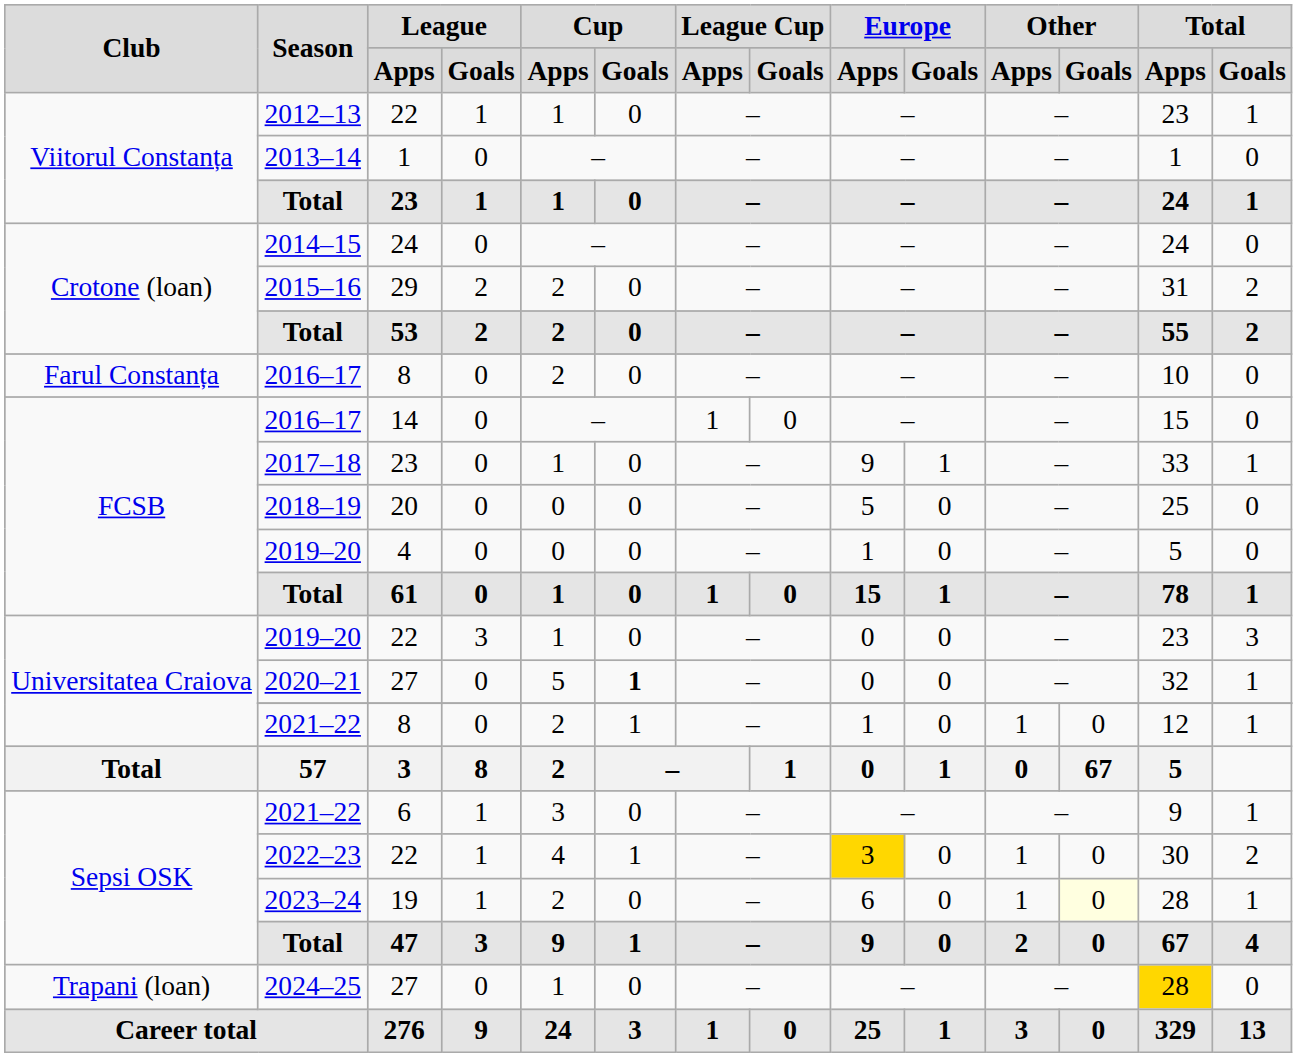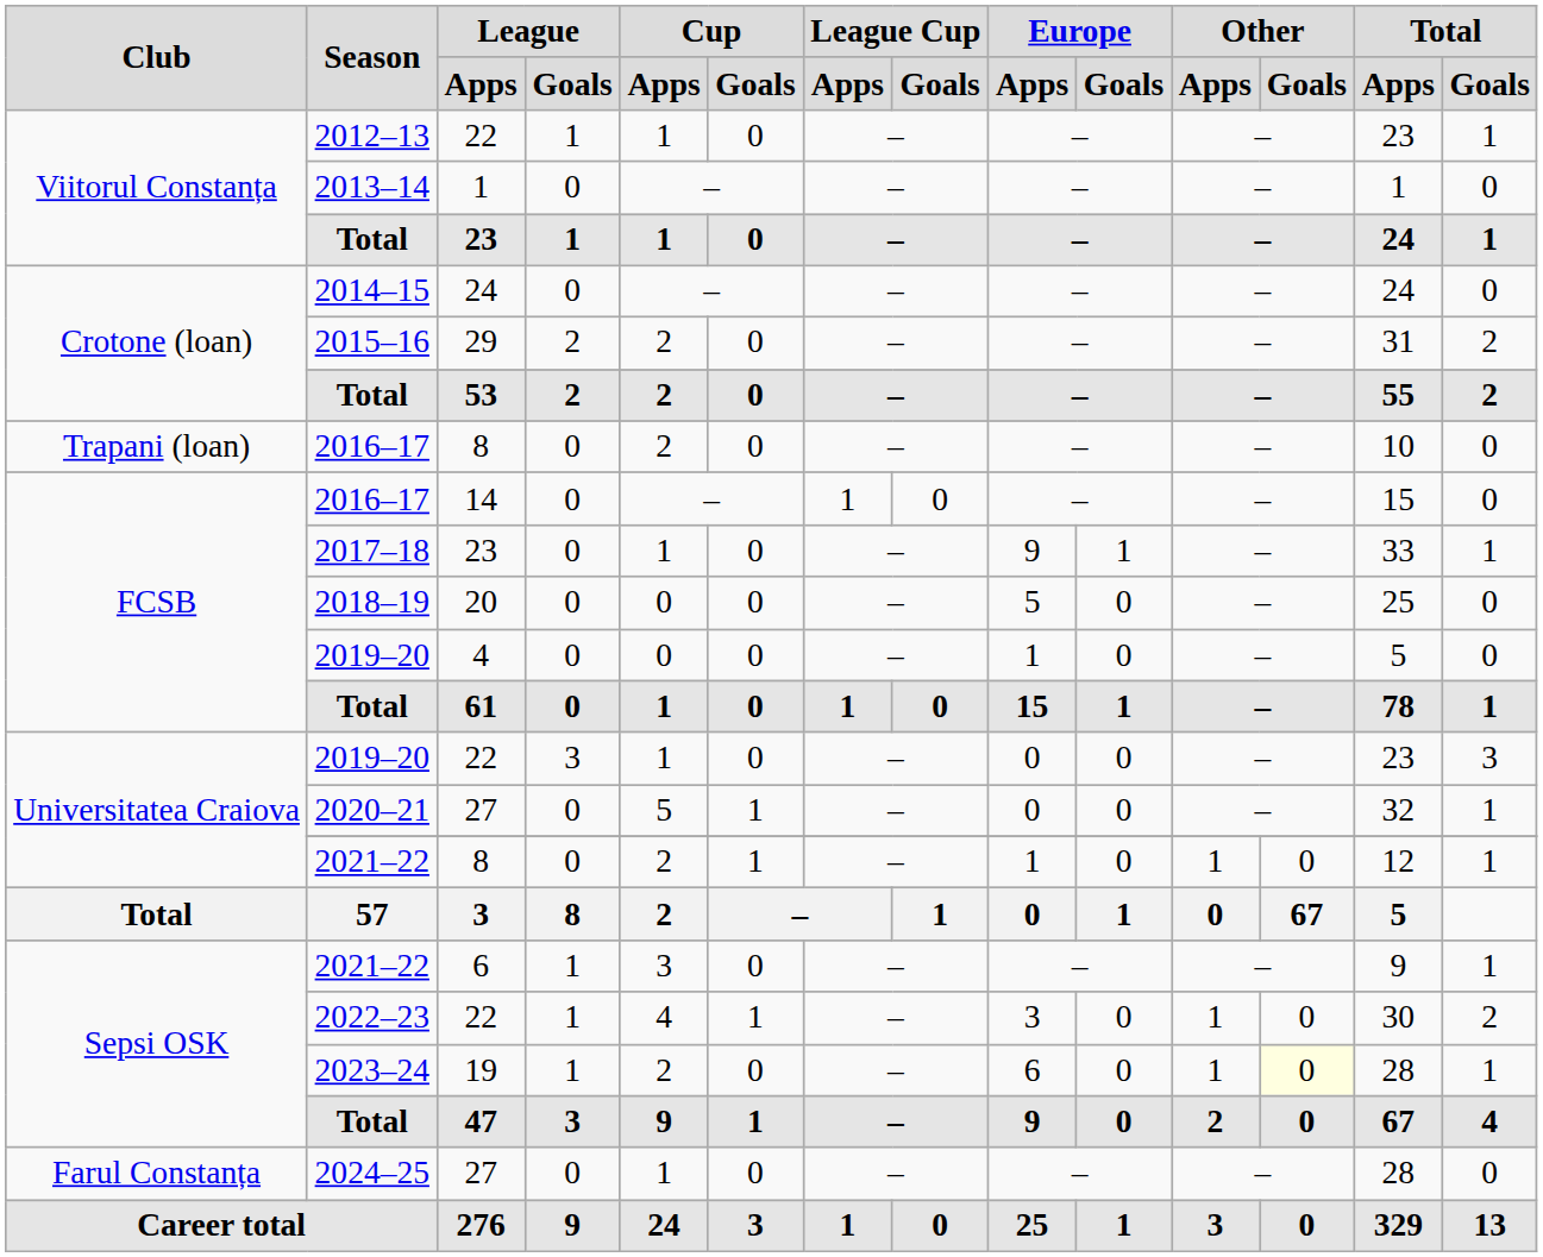 <table class="wikitable" style="text-align: center;">
 <tr>
 <th style="background: #DCDCDC; text-align: center" rowspan="2"><strong>Club</strong></th>
 <th style="background: #DCDCDC; text-align: center" rowspan="2"><strong>Season</strong></th>
 <th style="background: #DCDCDC; text-align: center" colspan="2"><strong>League</strong></th>
 <th style="background: #DCDCDC; text-align: center" colspan="2"><strong>Cup</strong></th>
 <th style="background: #DCDCDC; text-align: center" colspan="2"><strong>League Cup</strong></th>
 <th style="background: #DCDCDC; text-align: center" colspan="2"><a href='#'>Europe</a></th>
 <th style="background: #DCDCDC; text-align: center" colspan="2"><strong>Other</strong></th>
 <th style="background: #DCDCDC; text-align: center" colspan="3"><strong>Total</strong></th>
 </tr>
 <tr>
 <th style="background:#dcdcdc; text-align:center;">Apps</th>
 <th style="background:#dcdcdc; text-align:center;">Goals</th>
 <th style="background:#dcdcdc; text-align:center;">Apps</th>
 <th style="background:#dcdcdc; text-align:center;">Goals</th>
 <th style="background:#dcdcdc; text-align:center;">Apps</th>
 <th style="background:#dcdcdc; text-align:center;">Goals</th>
 <th style="background:#dcdcdc; text-align:center;">Apps</th>
 <th style="background:#dcdcdc; text-align:center;">Goals</th>
 <th style="background:#dcdcdc; text-align:center;">Apps</th>
 <th style="background:#dcdcdc; text-align:center;">Goals</th>
 <th style="background:#dcdcdc; text-align:center;">Apps</th>
 <th style="background:#dcdcdc; text-align:center;">Goals</th>
 </tr>
 <tr>
 <td rowspan="3"><a href='#'>Viitorul Constanța</a></td>
 <td><a href='#'>2012–13</a></td>
 <td>22</td>
 <td>1</td>
 <td>1</td>
 <td>0</td>
 <td rowspan=1 colspan="2">–</td>
 <td rowspan=1 colspan="2">–</td>
 <td rowspan=1 colspan="2">–</td>
 <td>23</td>
 <td>1</td>
 </tr>
 <tr>
 <td><a href='#'>2013–14</a></td>
 <td>1</td>
 <td>0</td>
 <td rowspan=1 colspan="2">–</td>
 <td rowspan=1 colspan="2">–</td>
 <td rowspan=1 colspan="2">–</td>
 <td rowspan=1 colspan="2">–</td>
 <td>1</td>
 <td>0</td>
 </tr>
 <tr>
 <th style="background: #E5E5E5; text-align: center" colspan="1">Total</th>
 <th style="background:#e5e5e5; text-align:center;">23</th>
 <th style="background:#e5e5e5; text-align:center;">1</th>
 <th style="background:#e5e5e5; text-align:center;">1</th>
 <th style="background:#e5e5e5; text-align:center;">0</th>
 <th colspan="2" style="background:#e5e5e5; text-align:center;">–</th>
 <th colspan="2" style="background:#e5e5e5; text-align:center;">–</th>
 <th colspan="2" style="background:#e5e5e5; text-align:center;">–</th>
 <th style="background:#e5e5e5; text-align:center;">24</th>
 <th style="background:#e5e5e5; text-align:center;">1</th>
 </tr>
 <tr>
 <td rowspan="3"><a href='#'>Crotone</a> (loan)</td>
 <td><a href='#'>2014–15</a></td>
 <td>24</td>
 <td>0</td>
 <td rowspan=1 colspan="2">–</td>
 <td rowspan=1 colspan="2">–</td>
 <td rowspan=1 colspan="2">–</td>
 <td rowspan=1 colspan="2">–</td>
 <td>24</td>
 <td>0</td>
 </tr>
 <tr>
 <td><a href='#'>2015–16</a></td>
 <td>29</td>
 <td>2</td>
 <td>2</td>
 <td>0</td>
 <td rowspan=1 colspan="2">–</td>
 <td rowspan=1 colspan="2">–</td>
 <td rowspan=1 colspan="2">–</td>
 <td>31</td>
 <td>2</td>
 </tr>
 <tr>
 <th style="background: #E5E5E5; text-align: center" colspan="1">Total</th>
 <th style="background:#e5e5e5; text-align:center;">53</th>
 <th style="background:#e5e5e5; text-align:center;">2</th>
 <th style="background:#e5e5e5; text-align:center;">2</th>
 <th style="background:#e5e5e5; text-align:center;">0</th>
 <th colspan="2" style="background:#e5e5e5; text-align:center;">–</th>
 <th colspan="2" style="background:#e5e5e5; text-align:center;">–</th>
 <th colspan="2" style="background:#e5e5e5; text-align:center;">–</th>
 <th style="background:#e5e5e5; text-align:center;">55</th>
 <th style="background:#e5e5e5; text-align:center;">2</th>
 </tr>
 <tr>
-<td><a href='#'>Farul Constanța</a></td>
+<td rowspan="1"><a href='#'>Trapani</a> (loan)</td>
 <td><a href='#'>2016–17</a></td>
 <td>8</td>
 <td>0</td>
 <td>2</td>
 <td>0</td>
 <td rowspan=1 colspan="2">–</td>
 <td rowspan=1 colspan="2">–</td>
 <td rowspan=1 colspan="2">–</td>
 <td>10</td>
 <td>0</td>
 </tr>
 <tr>
 <td rowspan="5"><a href='#'>FCSB</a></td>
 <td><a href='#'>2016–17</a></td>
 <td>14</td>
 <td>0</td>
 <td rowspan=1 colspan="2">–</td>
 <td>1</td>
 <td>0</td>
 <td rowspan=1 colspan="2">–</td>
 <td rowspan=1 colspan="2">–</td>
 <td>15</td>
 <td>0</td>
 </tr>
 <tr>
 <td><a href='#'>2017–18</a></td>
 <td>23</td>
 <td>0</td>
 <td>1</td>
 <td>0</td>
 <td rowspan=1 colspan="2">–</td>
 <td>9</td>
 <td>1</td>
 <td rowspan=1 colspan="2">–</td>
 <td>33</td>
 <td>1</td>
 </tr>
 <tr>
 <td><a href='#'>2018–19</a></td>
 <td>20</td>
 <td>0</td>
 <td>0</td>
 <td>0</td>
 <td colspan="2">–</td>
 <td>5</td>
 <td>0</td>
 <td colspan="2">–</td>
 <td>25</td>
 <td>0</td>
 </tr>
 <tr>
 <td><a href='#'>2019–20</a></td>
 <td>4</td>
 <td>0</td>
 <td>0</td>
 <td>0</td>
 <td colspan="2">–</td>
 <td>1</td>
 <td>0</td>
 <td colspan="2">–</td>
 <td>5</td>
 <td>0</td>
 </tr>
 <tr>
 <th style="background: #E5E5E5; text-align: center" colspan="1">Total</th>
 <th style="background:#e5e5e5; text-align:center;">61</th>
 <th style="background:#e5e5e5; text-align:center;">0</th>
 <th style="background:#e5e5e5; text-align:center;">1</th>
 <th style="background:#e5e5e5; text-align:center;">0</th>
 <th style="background:#e5e5e5; text-align:center;">1</th>
 <th style="background:#e5e5e5; text-align:center;">0</th>
 <th style="background:#e5e5e5; text-align:center;">15</th>
 <th style="background:#e5e5e5; text-align:center;">1</th>
 <th colspan="2" style="background:#e5e5e5; text-align:center;">–</th>
 <th style="background:#e5e5e5; text-align:center;">78</th>
 <th style="background:#e5e5e5; text-align:center;">1</th>
 </tr>
 <tr>
 <td rowspan="4"><a href='#'>Universitatea Craiova</a></td>
 <td><a href='#'>2019–20</a></td>
 <td>22</td>
 <td>3</td>
 <td>1</td>
 <td>0</td>
 <td rowspan=1 colspan="2">–</td>
 <td>0</td>
 <td>0</td>
 <td rowspan=1 colspan="2">–</td>
 <td>23</td>
 <td>3</td>
 </tr>
 <tr>
 <td><a href='#'>2020–21</a></td>
 <td>27</td>
 <td>0</td>
 <td>5</td>
-<td><strong>1</strong></td>
+<td>1</td>
 <td colspan="2">–</td>
 <td>0</td>
 <td>0</td>
 <td colspan="2">–</td>
 <td>32</td>
 <td>1</td>
 </tr>
 <tr>
 </tr>
 <tr>
 <td><a href='#'>2021–22</a></td>
 <td>8</td>
 <td>0</td>
 <td>2</td>
 <td>1</td>
 <td colspan="2">–</td>
 <td>1</td>
 <td>0</td>
 <td>1</td>
 <td>0</td>
 <td>12</td>
 <td>1</td>
 </tr>
 <tr>
 <th colspan="1">Total</th>
 <th>57</th>
 <th>3</th>
 <th>8</th>
 <th>2</th>
 <th colspan="2">–</th>
 <th>1</th>
 <th>0</th>
 <th>1</th>
 <th>0</th>
 <th>67</th>
 <th>5</th>
 </tr>
 <tr>
 <td rowspan="4"><a href='#'>Sepsi OSK</a></td>
 <td><a href='#'>2021–22</a></td>
 <td>6</td>
 <td>1</td>
 <td>3</td>
 <td>0</td>
 <td rowspan=1 colspan="2">–</td>
 <td rowspan=1 colspan="2">–</td>
 <td rowspan=1 colspan="2">–</td>
 <td>9</td>
 <td>1</td>
 </tr>
 <tr>
 <td><a href='#'>2022–23</a></td>
 <td>22</td>
 <td>1</td>
 <td>4</td>
 <td>1</td>
 <td rowspan=1 colspan="2">–</td>
-<td style="background: gold;">3</td>
+<td>3</td>
 <td>0</td>
 <td>1</td>
 <td>0</td>
 <td>30</td>
 <td>2</td>
 </tr>
 <tr>
 <td><a href='#'>2023–24</a></td>
 <td>19</td>
 <td>1</td>
 <td>2</td>
 <td>0</td>
 <td rowspan=1 colspan="2">–</td>
 <td>6</td>
 <td>0</td>
 <td>1</td>
 <td style="background: lightyellow;">0</td>
 <td>28</td>
 <td>1</td>
 </tr>
 <tr>
 <th style="background: #E5E5E5; text-align: center" colspan="1">Total</th>
 <th style="background:#e5e5e5; text-align:center;">47</th>
 <th style="background:#e5e5e5; text-align:center;">3</th>
 <th style="background:#e5e5e5; text-align:center;">9</th>
 <th style="background:#e5e5e5; text-align:center;">1</th>
 <th colspan="2" style="background:#e5e5e5; text-align:center;">–</th>
 <th style="background:#e5e5e5; text-align:center;">9</th>
 <th style="background:#e5e5e5; text-align:center;">0</th>
 <th style="background:#e5e5e5; text-align:center;">2</th>
 <th style="background:#e5e5e5; text-align:center;">0</th>
 <th style="background:#e5e5e5; text-align:center;">67</th>
 <th style="background:#e5e5e5; text-align:center;">4</th>
 </tr>
 <tr>
-<td rowspan="1"><a href='#'>Trapani</a> (loan)</td>
+<td><a href='#'>Farul Constanța</a></td>
 <td><a href='#'>2024–25</a></td>
 <td>27</td>
 <td>0</td>
 <td>1</td>
 <td>0</td>
 <td rowspan=1 colspan="2">–</td>
 <td rowspan=1 colspan="2">–</td>
 <td rowspan=1 colspan="2">–</td>
-<td style="background: gold;">28</td>
+<td>28</td>
 <td>0</td>
 </tr>
 <tr>
 <th colspan="2" style="background: #e5e5e5; text-align: center"><strong>Career total</strong></th>
 <th style="background:#e5e5e5; text-align:center;">276</th>
 <th style="background:#e5e5e5; text-align:center;">9</th>
 <th style="background:#e5e5e5; text-align:center;">24</th>
 <th style="background:#e5e5e5; text-align:center;">3</th>
 <th style="background:#e5e5e5; text-align:center;">1</th>
 <th style="background:#e5e5e5; text-align:center;">0</th>
 <th style="background:#e5e5e5; text-align:center;">25</th>
 <th style="background:#e5e5e5; text-align:center;">1</th>
 <th style="background:#e5e5e5; text-align:center;">3</th>
 <th style="background:#e5e5e5; text-align:center;">0</th>
 <th style="background:#e5e5e5; text-align:center;">329</th>
 <th style="background:#e5e5e5; text-align:center;">13</th>
 </tr>
 </table>
